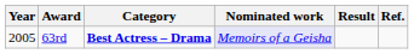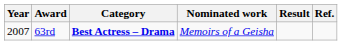 <table class="wikitable">
 <tr>
 <th>Year</th>
 <th>Award</th>
 <th>Category</th>
 <th>Nominated work</th>
 <th>Result</th>
 <th>Ref.</th>
 </tr>
 <tr>
-<td>2005</td>
+<td>2007</td>
 <td><a href='#'>63rd</a></td>
 <td><strong><a href='#'>Best Actress – Drama</a></strong></td>
-<td style="background: lavender;"><em><a href='#'>Memoirs of a Geisha</a></em></td>
+<td><em><a href='#'>Memoirs of a Geisha</a></em></td>
 <td></td>
 <td></td>
 </tr>
 </table>
